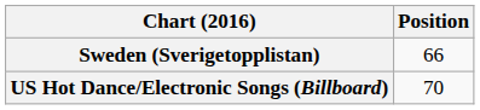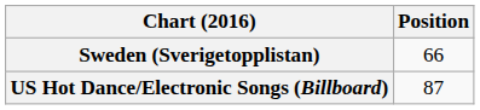 <table class="wikitable sortable plainrowheaders" style="text-align:center">
 <tr>
 <th scope="col">Chart (2016)</th>
 <th scope="col">Position</th>
 </tr>
 <tr>
 <th scope="row">Sweden (Sverigetopplistan)</th>
 <td>66</td>
 </tr>
 <tr>
 <th scope="row">US Hot Dance/Electronic Songs (<em>Billboard</em>)</th>
-<td>70</td>
+<td>87</td>
 </tr>
 </table>
